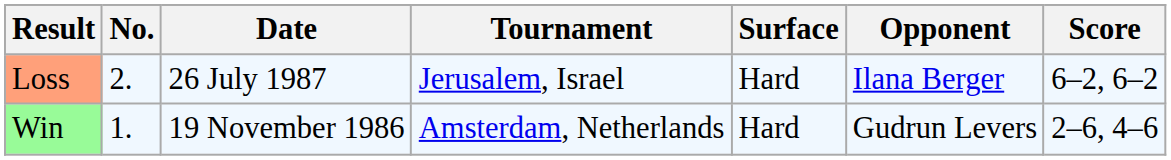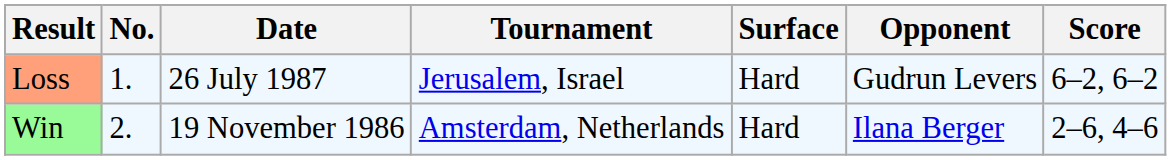 <table class="sortable wikitable" style=font-size:97%>
 <tr>
 <th>Result</th>
 <th>No.</th>
 <th>Date</th>
 <th>Tournament</th>
 <th>Surface</th>
 <th>Opponent</th>
 <th class="unsortable">Score</th>
 </tr>
 <tr style="background:#f0f8ff;">
 <td style="background:#ffa07a;">Loss</td>
-<td>2.</td>
+<td>1.</td>
 <td>26 July 1987</td>
 <td><a href='#'>Jerusalem</a>, Israel</td>
 <td>Hard</td>
-<td> <a href='#'>Ilana Berger</a></td>
+<td> Gudrun Levers</td>
 <td>6–2, 6–2</td>
 </tr>
 <tr style="background:#f0f8ff;">
 <td style="background:#98fb98;">Win</td>
-<td>1.</td>
+<td>2.</td>
 <td>19 November 1986</td>
 <td><a href='#'>Amsterdam</a>, Netherlands</td>
 <td>Hard</td>
-<td> Gudrun Levers</td>
+<td> <a href='#'>Ilana Berger</a></td>
 <td>2–6, 4–6</td>
 </tr>
 </table>
